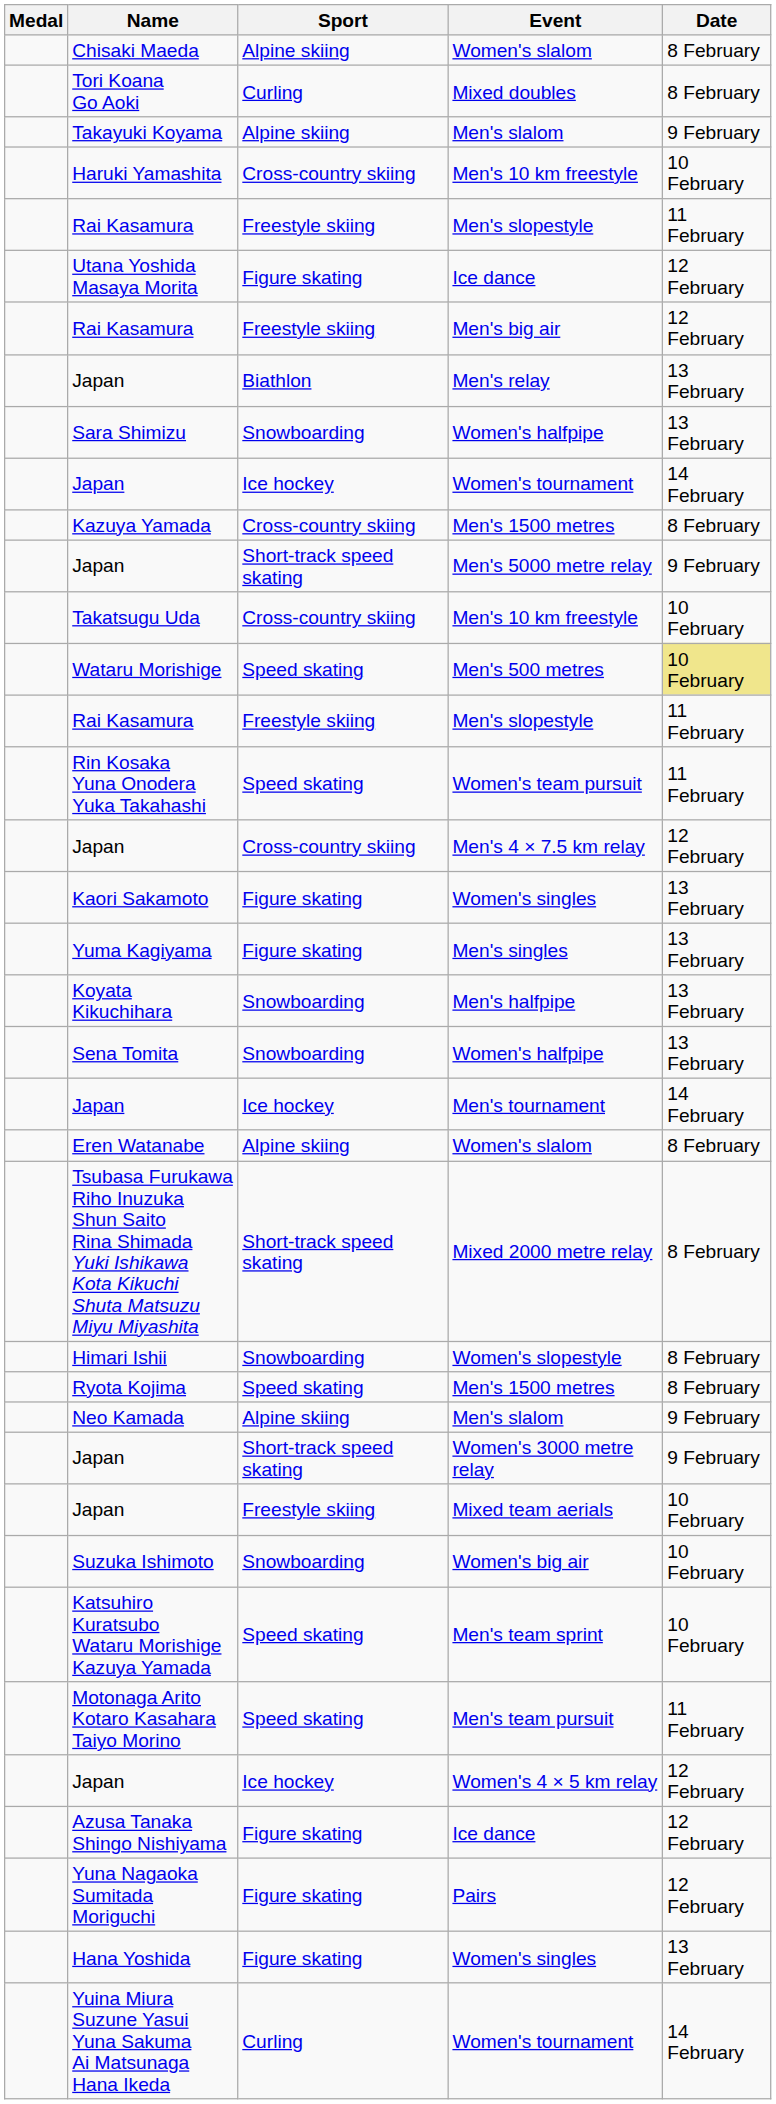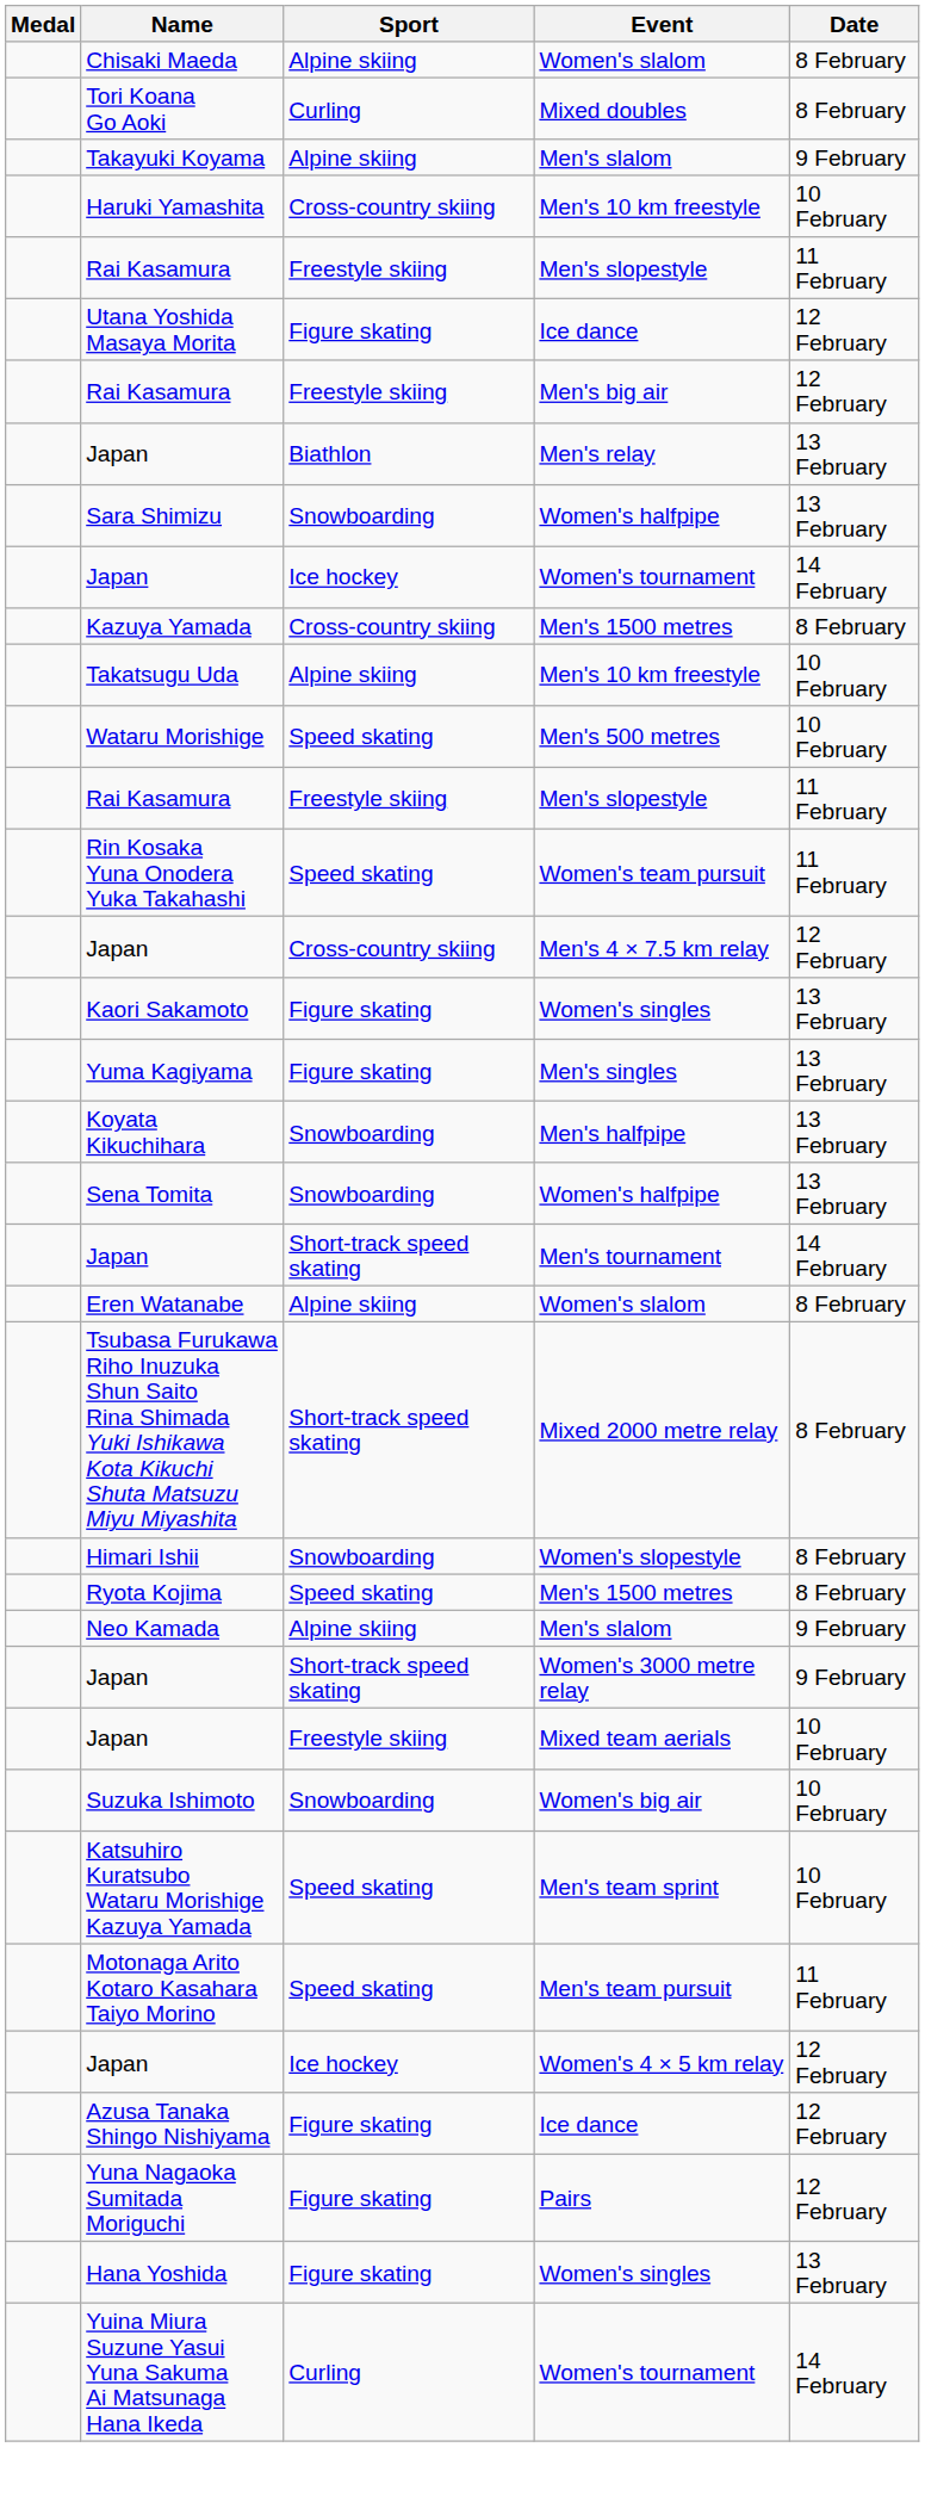 <table class="wikitable sortable" style="font-size: 95%;">
 <tr>
 <th>Medal</th>
 <th>Name</th>
 <th>Sport</th>
 <th>Event</th>
 <th>Date</th>
 </tr>
 <tr>
 <td></td>
 <td><a href='#'>Chisaki Maeda</a></td>
 <td><a href='#'>Alpine skiing</a></td>
 <td><a href='#'>Women's slalom</a></td>
 <td>8 February</td>
 </tr>
 <tr>
 <td></td>
 <td><a href='#'>Tori Koana</a> <br> <a href='#'>Go Aoki</a></td>
 <td><a href='#'>Curling</a></td>
 <td><a href='#'>Mixed doubles</a></td>
 <td>8 February</td>
 </tr>
 <tr>
 <td></td>
 <td><a href='#'>Takayuki Koyama</a></td>
 <td><a href='#'>Alpine skiing</a></td>
 <td><a href='#'>Men's slalom</a></td>
 <td>9 February</td>
 </tr>
 <tr>
 <td></td>
 <td><a href='#'>Haruki Yamashita</a></td>
 <td><a href='#'>Cross-country skiing</a></td>
 <td><a href='#'>Men's 10 km freestyle</a></td>
 <td>10 February</td>
 </tr>
 <tr>
 <td></td>
 <td><a href='#'>Rai Kasamura</a></td>
 <td><a href='#'>Freestyle skiing</a></td>
 <td><a href='#'>Men's slopestyle</a></td>
 <td>11 February</td>
 </tr>
 <tr>
 <td></td>
 <td><a href='#'>Utana Yoshida</a><br><a href='#'>Masaya Morita</a></td>
 <td><a href='#'>Figure skating</a></td>
 <td><a href='#'>Ice dance</a></td>
 <td>12 February</td>
 </tr>
 <tr>
 <td></td>
 <td><a href='#'>Rai Kasamura</a></td>
 <td><a href='#'>Freestyle skiing</a></td>
 <td><a href='#'>Men's big air</a></td>
 <td>12 February</td>
 </tr>
 <tr>
 <td></td>
 <td>Japan</td>
 <td><a href='#'>Biathlon</a></td>
 <td><a href='#'>Men's relay</a></td>
 <td>13 February</td>
 </tr>
 <tr>
 <td></td>
 <td><a href='#'>Sara Shimizu</a></td>
 <td><a href='#'>Snowboarding</a></td>
 <td><a href='#'>Women's halfpipe</a></td>
 <td>13 February</td>
 </tr>
 <tr>
 <td></td>
 <td><a href='#'>Japan</a></td>
 <td><a href='#'>Ice hockey</a></td>
 <td><a href='#'>Women's tournament</a></td>
 <td>14 February</td>
 </tr>
 <tr>
 <td></td>
 <td><a href='#'>Kazuya Yamada</a></td>
 <td><a href='#'>Cross-country skiing</a></td>
 <td><a href='#'>Men's 1500 metres</a></td>
 <td>8 February</td>
 </tr>
 <tr>
 <td></td>
-<td>Japan</td>
-<td><a href='#'>Short-track speed skating</a></td>
-<td><a href='#'>Men's 5000 metre relay</a></td>
-<td>9 February</td>
-</tr>
-<tr>
-<td></td>
 <td><a href='#'>Takatsugu Uda</a></td>
-<td><a href='#'>Cross-country skiing</a></td>
+<td><a href='#'>Alpine skiing</a></td>
 <td><a href='#'>Men's 10 km freestyle</a></td>
 <td>10 February</td>
 </tr>
 <tr>
 <td></td>
 <td><a href='#'>Wataru Morishige</a></td>
 <td><a href='#'>Speed skating</a></td>
 <td><a href='#'>Men's 500 metres</a></td>
-<td style="background: khaki;">10 February</td>
+<td>10 February</td>
 </tr>
 <tr>
 <td></td>
 <td><a href='#'>Rai Kasamura</a></td>
 <td><a href='#'>Freestyle skiing</a></td>
 <td><a href='#'>Men's slopestyle</a></td>
 <td>11 February</td>
 </tr>
 <tr>
 <td></td>
 <td><a href='#'>Rin Kosaka</a><br><a href='#'>Yuna Onodera</a><br><a href='#'>Yuka Takahashi</a></td>
 <td><a href='#'>Speed skating</a></td>
 <td><a href='#'>Women's team pursuit</a></td>
 <td>11 February</td>
 </tr>
 <tr>
 <td></td>
 <td>Japan</td>
 <td><a href='#'>Cross-country skiing</a></td>
 <td><a href='#'>Men's 4 × 7.5 km relay</a></td>
 <td>12 February</td>
 </tr>
 <tr>
 <td></td>
 <td><a href='#'>Kaori Sakamoto</a></td>
 <td><a href='#'>Figure skating</a></td>
 <td><a href='#'>Women's singles</a></td>
 <td>13 February</td>
 </tr>
 <tr>
 <td></td>
 <td><a href='#'>Yuma Kagiyama</a></td>
 <td><a href='#'>Figure skating</a></td>
 <td><a href='#'>Men's singles</a></td>
 <td>13 February</td>
 </tr>
 <tr>
 <td></td>
 <td><a href='#'>Koyata Kikuchihara</a></td>
 <td><a href='#'>Snowboarding</a></td>
 <td><a href='#'>Men's halfpipe</a></td>
 <td>13 February</td>
 </tr>
 <tr>
 <td></td>
 <td><a href='#'>Sena Tomita</a></td>
 <td><a href='#'>Snowboarding</a></td>
 <td><a href='#'>Women's halfpipe</a></td>
 <td>13 February</td>
 </tr>
 <tr>
 <td></td>
 <td><a href='#'>Japan</a></td>
-<td><a href='#'>Ice hockey</a></td>
+<td><a href='#'>Short-track speed skating</a></td>
 <td><a href='#'>Men's tournament</a></td>
 <td>14 February</td>
 </tr>
 <tr>
 <td></td>
 <td><a href='#'>Eren Watanabe</a></td>
 <td><a href='#'>Alpine skiing</a></td>
 <td><a href='#'>Women's slalom</a></td>
 <td>8 February</td>
 </tr>
 <tr>
 <td></td>
 <td><a href='#'>Tsubasa Furukawa</a><br><a href='#'>Riho Inuzuka</a><br><a href='#'>Shun Saito</a><br><a href='#'>Rina Shimada</a><br><em><a href='#'>Yuki Ishikawa</a><br><a href='#'>Kota Kikuchi</a><br><a href='#'>Shuta Matsuzu</a><br><a href='#'>Miyu Miyashita</a></em></td>
 <td><a href='#'>Short-track speed skating</a></td>
 <td><a href='#'>Mixed 2000 metre relay</a></td>
 <td>8 February</td>
 </tr>
 <tr>
 <td></td>
 <td><a href='#'>Himari Ishii</a></td>
 <td><a href='#'>Snowboarding</a></td>
 <td><a href='#'>Women's slopestyle</a></td>
 <td>8 February</td>
 </tr>
 <tr>
 <td></td>
 <td><a href='#'>Ryota Kojima</a></td>
 <td><a href='#'>Speed skating</a></td>
 <td><a href='#'>Men's 1500 metres</a></td>
 <td>8 February</td>
 </tr>
 <tr>
 <td></td>
 <td><a href='#'>Neo Kamada</a></td>
 <td><a href='#'>Alpine skiing</a></td>
 <td><a href='#'>Men's slalom</a></td>
 <td>9 February</td>
 </tr>
 <tr>
 <td></td>
 <td>Japan</td>
 <td><a href='#'>Short-track speed skating</a></td>
 <td><a href='#'>Women's 3000 metre relay</a></td>
 <td>9 February</td>
 </tr>
 <tr>
 <td></td>
 <td>Japan</td>
 <td><a href='#'>Freestyle skiing</a></td>
 <td><a href='#'>Mixed team aerials</a></td>
 <td>10 February</td>
 </tr>
 <tr>
 <td></td>
 <td><a href='#'>Suzuka Ishimoto</a></td>
 <td><a href='#'>Snowboarding</a></td>
 <td><a href='#'>Women's big air</a></td>
 <td>10 February</td>
 </tr>
 <tr>
 <td></td>
 <td><a href='#'>Katsuhiro Kuratsubo</a><br><a href='#'>Wataru Morishige</a><br><a href='#'>Kazuya Yamada</a></td>
 <td><a href='#'>Speed skating</a></td>
 <td><a href='#'>Men's team sprint</a></td>
 <td>10 February</td>
 </tr>
 <tr>
 <td></td>
 <td><a href='#'>Motonaga Arito</a><br><a href='#'>Kotaro Kasahara</a><br><a href='#'>Taiyo Morino</a></td>
 <td><a href='#'>Speed skating</a></td>
 <td><a href='#'>Men's team pursuit</a></td>
 <td>11 February</td>
 </tr>
 <tr>
 <td></td>
 <td>Japan</td>
 <td><a href='#'>Ice hockey</a></td>
 <td><a href='#'>Women's 4 × 5 km relay</a></td>
 <td>12 February</td>
 </tr>
 <tr>
 <td></td>
 <td><a href='#'>Azusa Tanaka</a><br><a href='#'>Shingo Nishiyama</a></td>
 <td><a href='#'>Figure skating</a></td>
 <td><a href='#'>Ice dance</a></td>
 <td>12 February</td>
 </tr>
 <tr>
 <td></td>
 <td><a href='#'>Yuna Nagaoka</a><br><a href='#'>Sumitada Moriguchi</a></td>
 <td><a href='#'>Figure skating</a></td>
 <td><a href='#'>Pairs</a></td>
 <td>12 February</td>
 </tr>
 <tr>
 <td></td>
 <td><a href='#'>Hana Yoshida</a></td>
 <td><a href='#'>Figure skating</a></td>
 <td><a href='#'>Women's singles</a></td>
 <td>13 February</td>
 </tr>
 <tr>
 <td></td>
 <td><a href='#'>Yuina Miura</a><br><a href='#'>Suzune Yasui</a><br><a href='#'>Yuna Sakuma</a><br><a href='#'>Ai Matsunaga</a><br><a href='#'>Hana Ikeda</a></td>
 <td><a href='#'>Curling</a></td>
 <td><a href='#'>Women's tournament</a></td>
 <td>14 February</td>
 </tr>
 </table>
